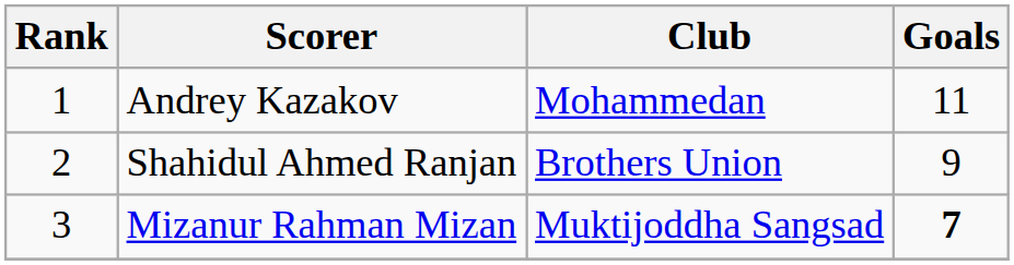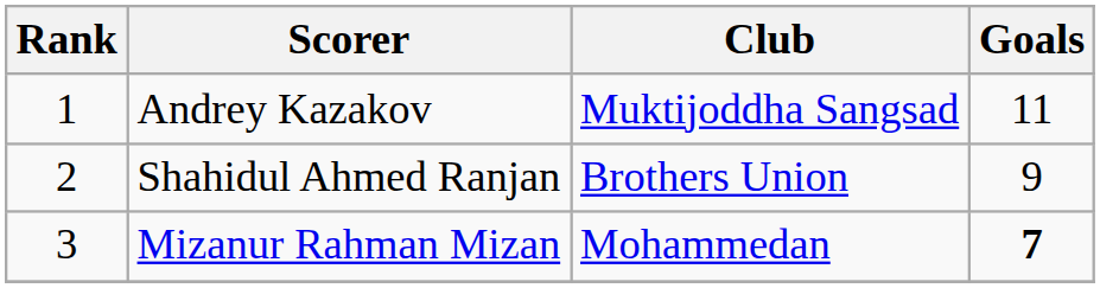 <table class="wikitable">
 <tr>
 <th>Rank</th>
 <th>Scorer</th>
 <th>Club</th>
 <th>Goals</th>
 </tr>
 <tr>
 <td align=center>1</td>
 <td> Andrey Kazakov</td>
-<td><a href='#'>Mohammedan</a></td>
+<td><a href='#'>Muktijoddha Sangsad</a></td>
 <td align=center>11</td>
 </tr>
 <tr>
 <td align=center>2</td>
 <td> Shahidul Ahmed Ranjan</td>
 <td><a href='#'>Brothers Union</a></td>
 <td align=center>9</td>
 </tr>
 <tr>
 <td align=center>3</td>
 <td> <a href='#'>Mizanur Rahman Mizan</a></td>
-<td><a href='#'>Muktijoddha Sangsad</a></td>
+<td><a href='#'>Mohammedan</a></td>
 <td align=center><strong>7</strong></td>
 </tr>
 <tr>
 </tr>
 </table>
